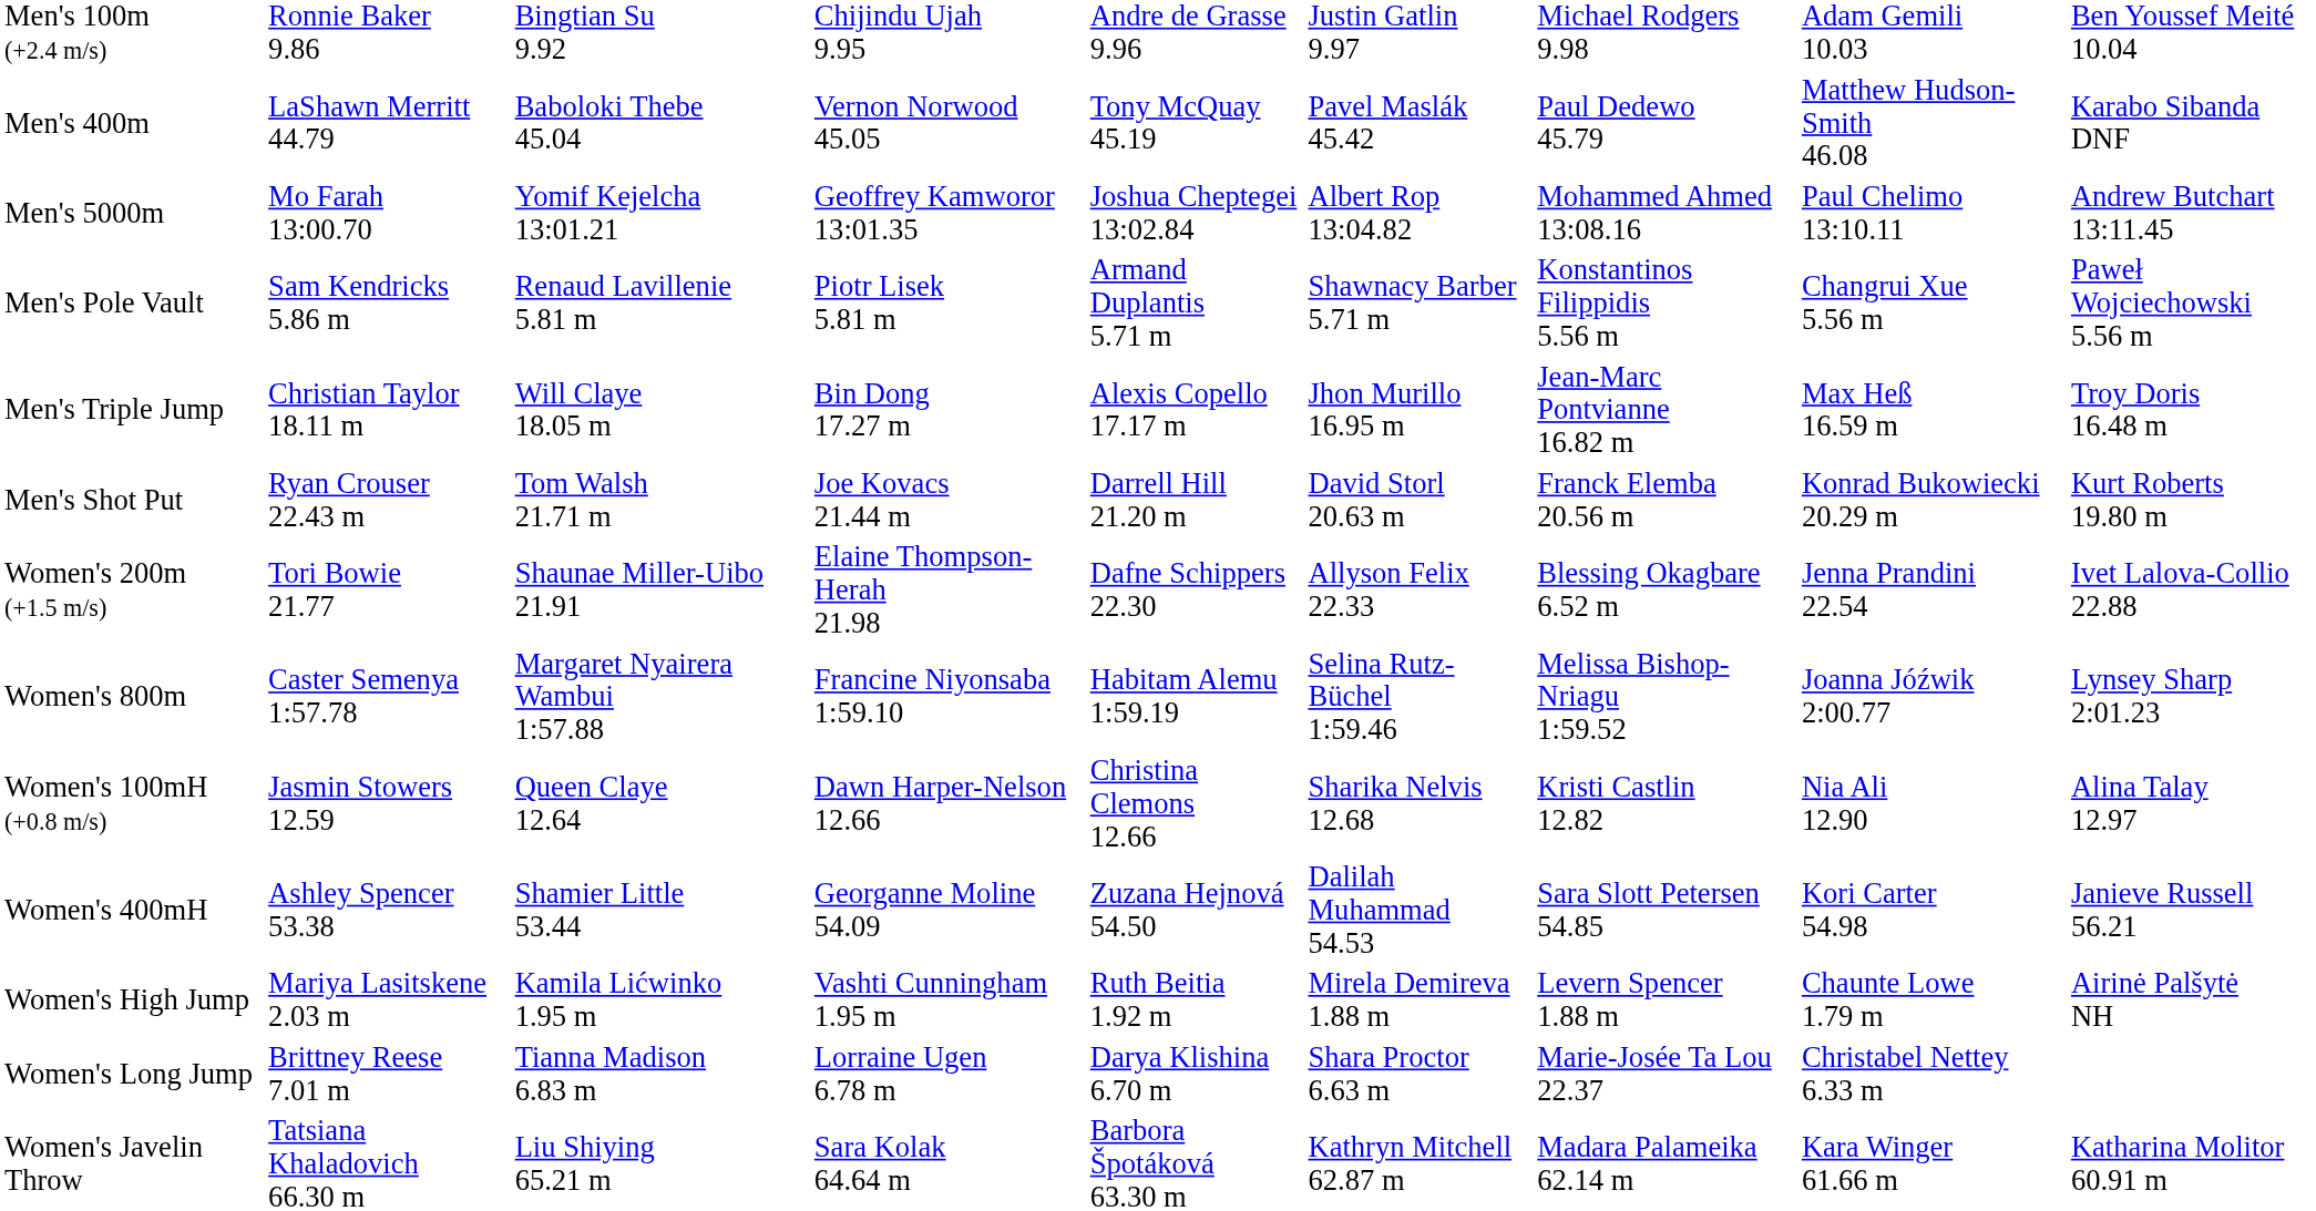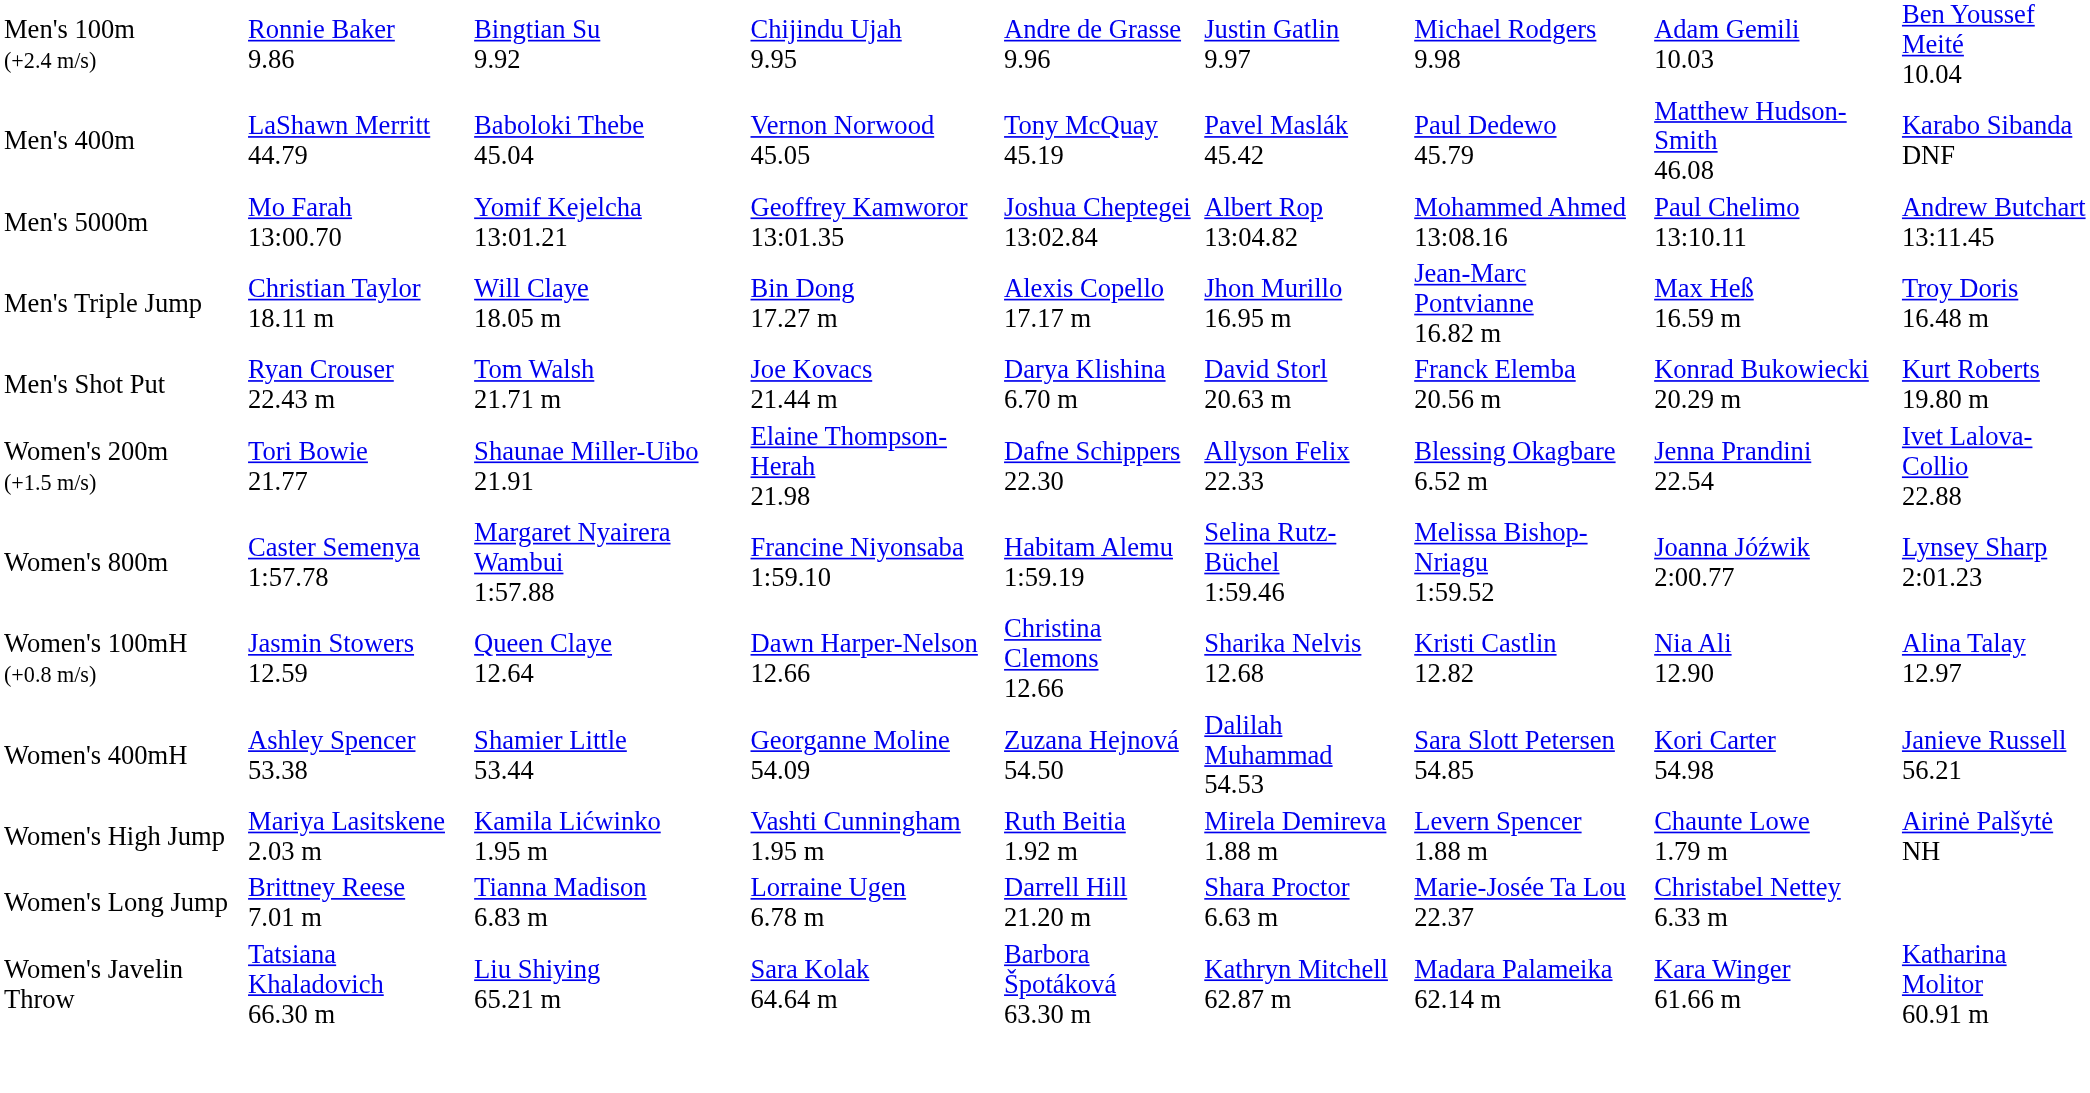 <table>
 <tr>
 <td>Men's 100m<br><small>(+2.4 m/s)</small></td>
 <td><a href='#'>Ronnie Baker</a><br>  9.86</td>
 <td><a href='#'>Bingtian Su</a><br>  9.92</td>
 <td><a href='#'>Chijindu Ujah</a><br>  9.95</td>
 <td><a href='#'>Andre de Grasse</a><br>  9.96</td>
 <td><a href='#'>Justin Gatlin</a><br>  9.97</td>
 <td><a href='#'>Michael Rodgers</a><br>  9.98</td>
 <td><a href='#'>Adam Gemili</a><br>  10.03</td>
 <td><a href='#'>Ben Youssef Meité</a><br>  10.04</td>
 </tr>
 <tr>
 <td>Men's 400m</td>
 <td><a href='#'>LaShawn Merritt</a><br>  44.79</td>
 <td><a href='#'>Baboloki Thebe</a><br>  45.04</td>
 <td><a href='#'>Vernon Norwood</a><br>  45.05</td>
 <td><a href='#'>Tony McQuay</a><br>  45.19</td>
 <td><a href='#'>Pavel Maslák</a><br>  45.42</td>
 <td><a href='#'>Paul Dedewo</a><br>  45.79</td>
 <td><a href='#'>Matthew Hudson-Smith</a><br>  46.08</td>
 <td><a href='#'>Karabo Sibanda</a><br>  DNF</td>
 </tr>
 <tr>
 <td>Men's 5000m</td>
 <td><a href='#'>Mo Farah</a><br>  13:00.70</td>
 <td><a href='#'>Yomif Kejelcha</a><br>  13:01.21</td>
 <td><a href='#'>Geoffrey Kamworor</a><br>  13:01.35</td>
 <td><a href='#'>Joshua Cheptegei</a><br>  13:02.84</td>
 <td><a href='#'>Albert Rop</a><br>  13:04.82</td>
 <td><a href='#'>Mohammed Ahmed</a><br>  13:08.16</td>
 <td><a href='#'>Paul Chelimo</a><br>  13:10.11</td>
 <td><a href='#'>Andrew Butchart</a><br>  13:11.45</td>
 </tr>
 <tr>
-<td>Men's Pole Vault</td>
-<td><a href='#'>Sam Kendricks</a><br>  5.86 m</td>
-<td><a href='#'>Renaud Lavillenie</a><br>  5.81 m</td>
-<td><a href='#'>Piotr Lisek</a><br>  5.81 m</td>
-<td><a href='#'>Armand Duplantis</a><br>  5.71 m</td>
-<td><a href='#'>Shawnacy Barber</a><br>  5.71 m</td>
-<td><a href='#'>Konstantinos Filippidis</a><br>  5.56 m</td>
-<td><a href='#'>Changrui Xue</a><br>  5.56 m</td>
-<td><a href='#'>Paweł Wojciechowski</a><br>  5.56 m</td>
-</tr>
-<tr>
 <td>Men's Triple Jump</td>
 <td><a href='#'>Christian Taylor</a><br>  18.11 m</td>
 <td><a href='#'>Will Claye</a><br>  18.05 m</td>
 <td><a href='#'>Bin Dong</a><br>  17.27 m</td>
 <td><a href='#'>Alexis Copello</a><br>  17.17 m</td>
 <td><a href='#'>Jhon Murillo</a><br>  16.95 m</td>
 <td><a href='#'>Jean-Marc Pontvianne</a><br>  16.82 m</td>
 <td><a href='#'>Max Heß</a><br>  16.59 m</td>
 <td><a href='#'>Troy Doris</a><br>  16.48 m</td>
 </tr>
 <tr>
 <td>Men's Shot Put</td>
 <td><a href='#'>Ryan Crouser</a><br>  22.43 m</td>
 <td><a href='#'>Tom Walsh</a><br>  21.71 m</td>
 <td><a href='#'>Joe Kovacs</a><br>  21.44 m</td>
-<td><a href='#'>Darrell Hill</a><br>  21.20 m</td>
+<td><a href='#'>Darya Klishina</a><br>  6.70 m</td>
 <td><a href='#'>David Storl</a><br>  20.63 m</td>
 <td><a href='#'>Franck Elemba</a><br>  20.56 m</td>
 <td><a href='#'>Konrad Bukowiecki</a><br>  20.29 m</td>
 <td><a href='#'>Kurt Roberts</a><br>  19.80 m</td>
 </tr>
 <tr>
 <td>Women's 200m<br><small>(+1.5 m/s)</small></td>
 <td><a href='#'>Tori Bowie</a><br>  21.77</td>
 <td><a href='#'>Shaunae Miller-Uibo</a><br>  21.91</td>
 <td><a href='#'>Elaine Thompson-Herah</a><br>  21.98</td>
 <td><a href='#'>Dafne Schippers</a><br>  22.30</td>
 <td><a href='#'>Allyson Felix</a><br>  22.33</td>
 <td><a href='#'>Blessing Okagbare</a><br>  6.52 m</td>
 <td><a href='#'>Jenna Prandini</a><br>  22.54</td>
 <td><a href='#'>Ivet Lalova-Collio</a><br>  22.88</td>
 </tr>
 <tr>
 <td>Women's 800m</td>
 <td><a href='#'>Caster Semenya</a><br>  1:57.78</td>
 <td><a href='#'>Margaret Nyairera Wambui</a><br>  1:57.88</td>
 <td><a href='#'>Francine Niyonsaba</a><br>  1:59.10</td>
 <td><a href='#'>Habitam Alemu</a><br>  1:59.19</td>
 <td><a href='#'>Selina Rutz-Büchel</a><br>  1:59.46</td>
 <td><a href='#'>Melissa Bishop-Nriagu</a><br>  1:59.52</td>
 <td><a href='#'>Joanna Jóźwik</a><br>  2:00.77</td>
 <td><a href='#'>Lynsey Sharp</a><br>  2:01.23</td>
 </tr>
 <tr>
 <td>Women's 100mH<br><small>(+0.8 m/s)</small></td>
 <td><a href='#'>Jasmin Stowers</a><br>  12.59</td>
 <td><a href='#'>Queen Claye</a><br>  12.64</td>
 <td><a href='#'>Dawn Harper-Nelson</a><br>  12.66</td>
 <td><a href='#'>Christina Clemons</a><br>  12.66</td>
 <td><a href='#'>Sharika Nelvis</a><br>  12.68</td>
 <td><a href='#'>Kristi Castlin</a><br>  12.82</td>
 <td><a href='#'>Nia Ali</a><br>  12.90</td>
 <td><a href='#'>Alina Talay</a><br>  12.97</td>
 </tr>
 <tr>
 <td>Women's 400mH</td>
 <td><a href='#'>Ashley Spencer</a><br>  53.38</td>
 <td><a href='#'>Shamier Little</a><br>  53.44</td>
 <td><a href='#'>Georganne Moline</a><br>  54.09</td>
 <td><a href='#'>Zuzana Hejnová</a><br>  54.50</td>
 <td><a href='#'>Dalilah Muhammad</a><br>  54.53</td>
 <td><a href='#'>Sara Slott Petersen</a><br>  54.85</td>
 <td><a href='#'>Kori Carter</a><br>  54.98</td>
 <td><a href='#'>Janieve Russell</a><br>  56.21</td>
 </tr>
 <tr>
 <td>Women's High Jump</td>
 <td><a href='#'>Mariya Lasitskene</a><br>  2.03 m</td>
 <td><a href='#'>Kamila Lićwinko</a><br>  1.95 m</td>
 <td><a href='#'>Vashti Cunningham</a><br>  1.95 m</td>
 <td><a href='#'>Ruth Beitia</a><br>  1.92 m</td>
 <td><a href='#'>Mirela Demireva</a><br>  1.88 m</td>
 <td><a href='#'>Levern Spencer</a><br>  1.88 m</td>
 <td><a href='#'>Chaunte Lowe</a><br>  1.79 m</td>
 <td><a href='#'>Airinė Palšytė</a><br>  NH</td>
 </tr>
 <tr>
 <td>Women's Long Jump</td>
 <td><a href='#'>Brittney Reese</a><br>  7.01 m</td>
 <td><a href='#'>Tianna Madison</a><br>  6.83 m</td>
 <td><a href='#'>Lorraine Ugen</a><br>  6.78 m</td>
-<td><a href='#'>Darya Klishina</a><br>  6.70 m</td>
+<td><a href='#'>Darrell Hill</a><br>  21.20 m</td>
 <td><a href='#'>Shara Proctor</a><br>  6.63 m</td>
 <td><a href='#'>Marie-Josée Ta Lou</a><br>  22.37</td>
 <td><a href='#'>Christabel Nettey</a><br>  6.33 m</td>
 </tr>
 <tr>
 <td>Women's Javelin Throw</td>
 <td><a href='#'>Tatsiana Khaladovich</a><br>  66.30 m</td>
 <td><a href='#'>Liu Shiying</a><br>  65.21 m</td>
 <td><a href='#'>Sara Kolak</a><br>  64.64 m</td>
 <td><a href='#'>Barbora Špotáková</a><br>  63.30 m</td>
 <td><a href='#'>Kathryn Mitchell</a><br>  62.87 m</td>
 <td><a href='#'>Madara Palameika</a><br>  62.14 m</td>
 <td><a href='#'>Kara Winger</a><br>  61.66 m</td>
 <td><a href='#'>Katharina Molitor</a><br>  60.91 m</td>
 </tr>
 </table>
